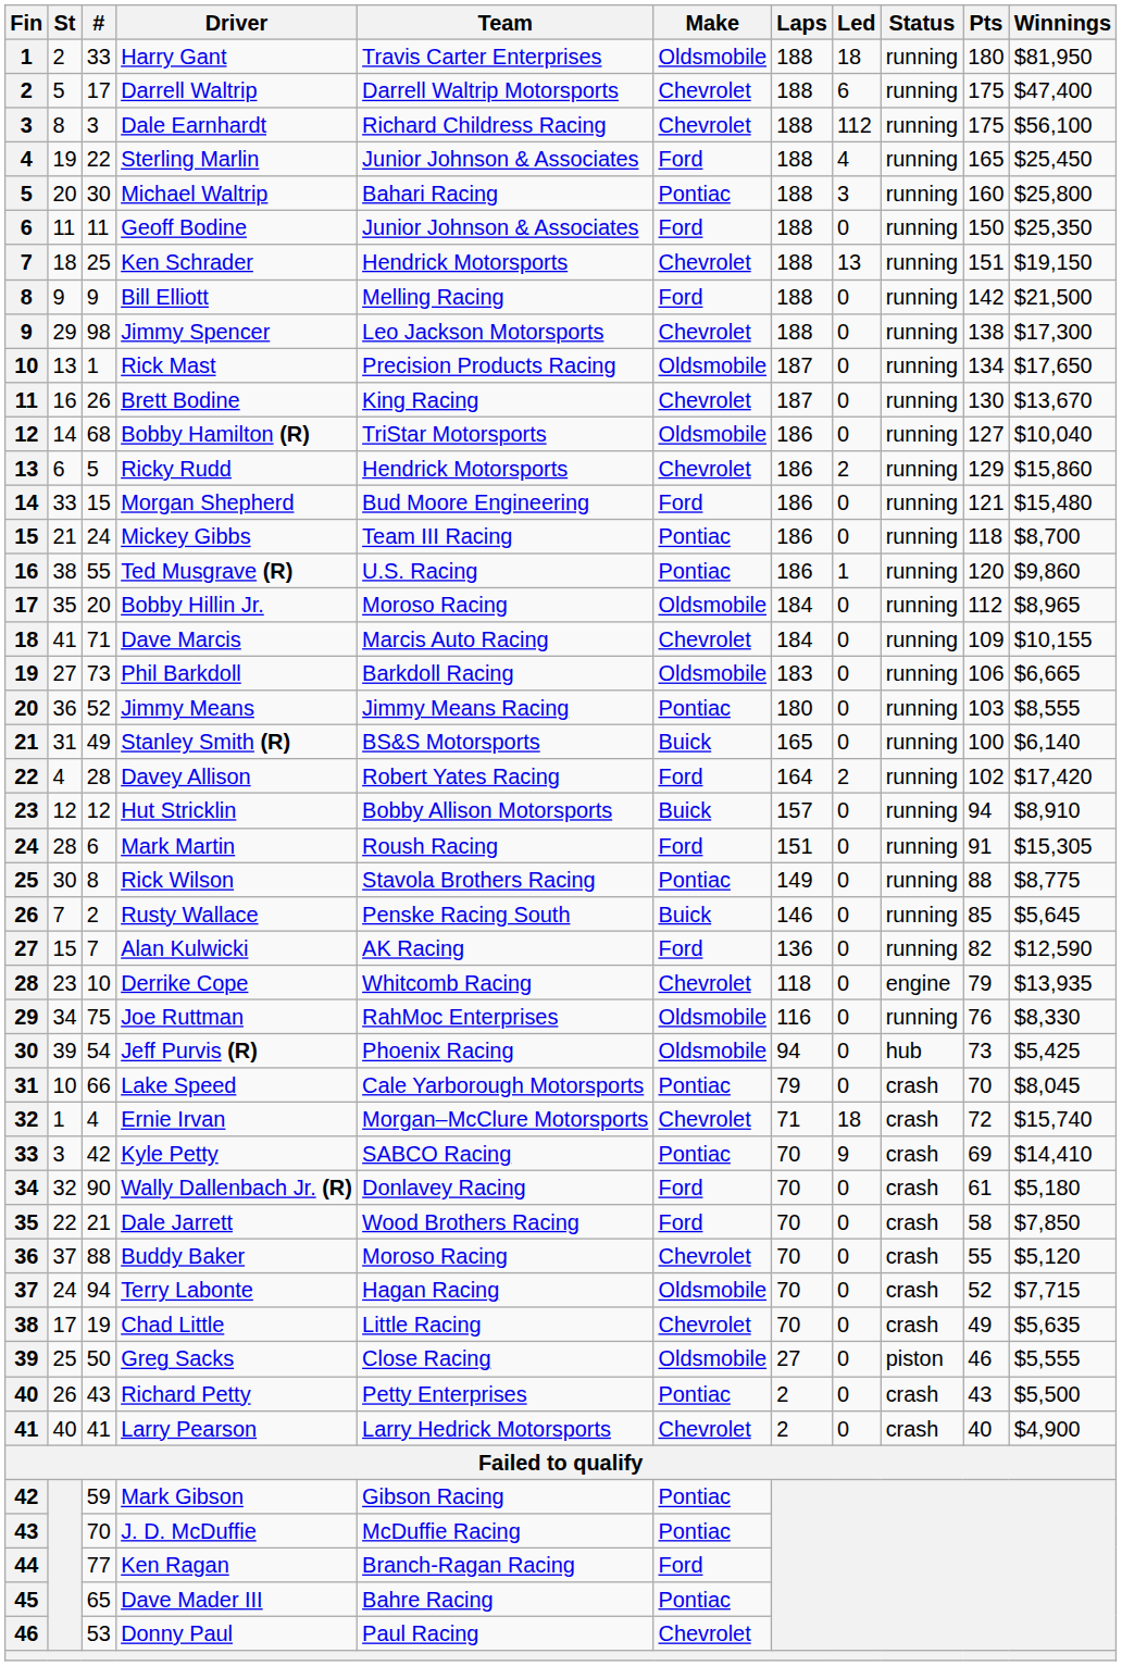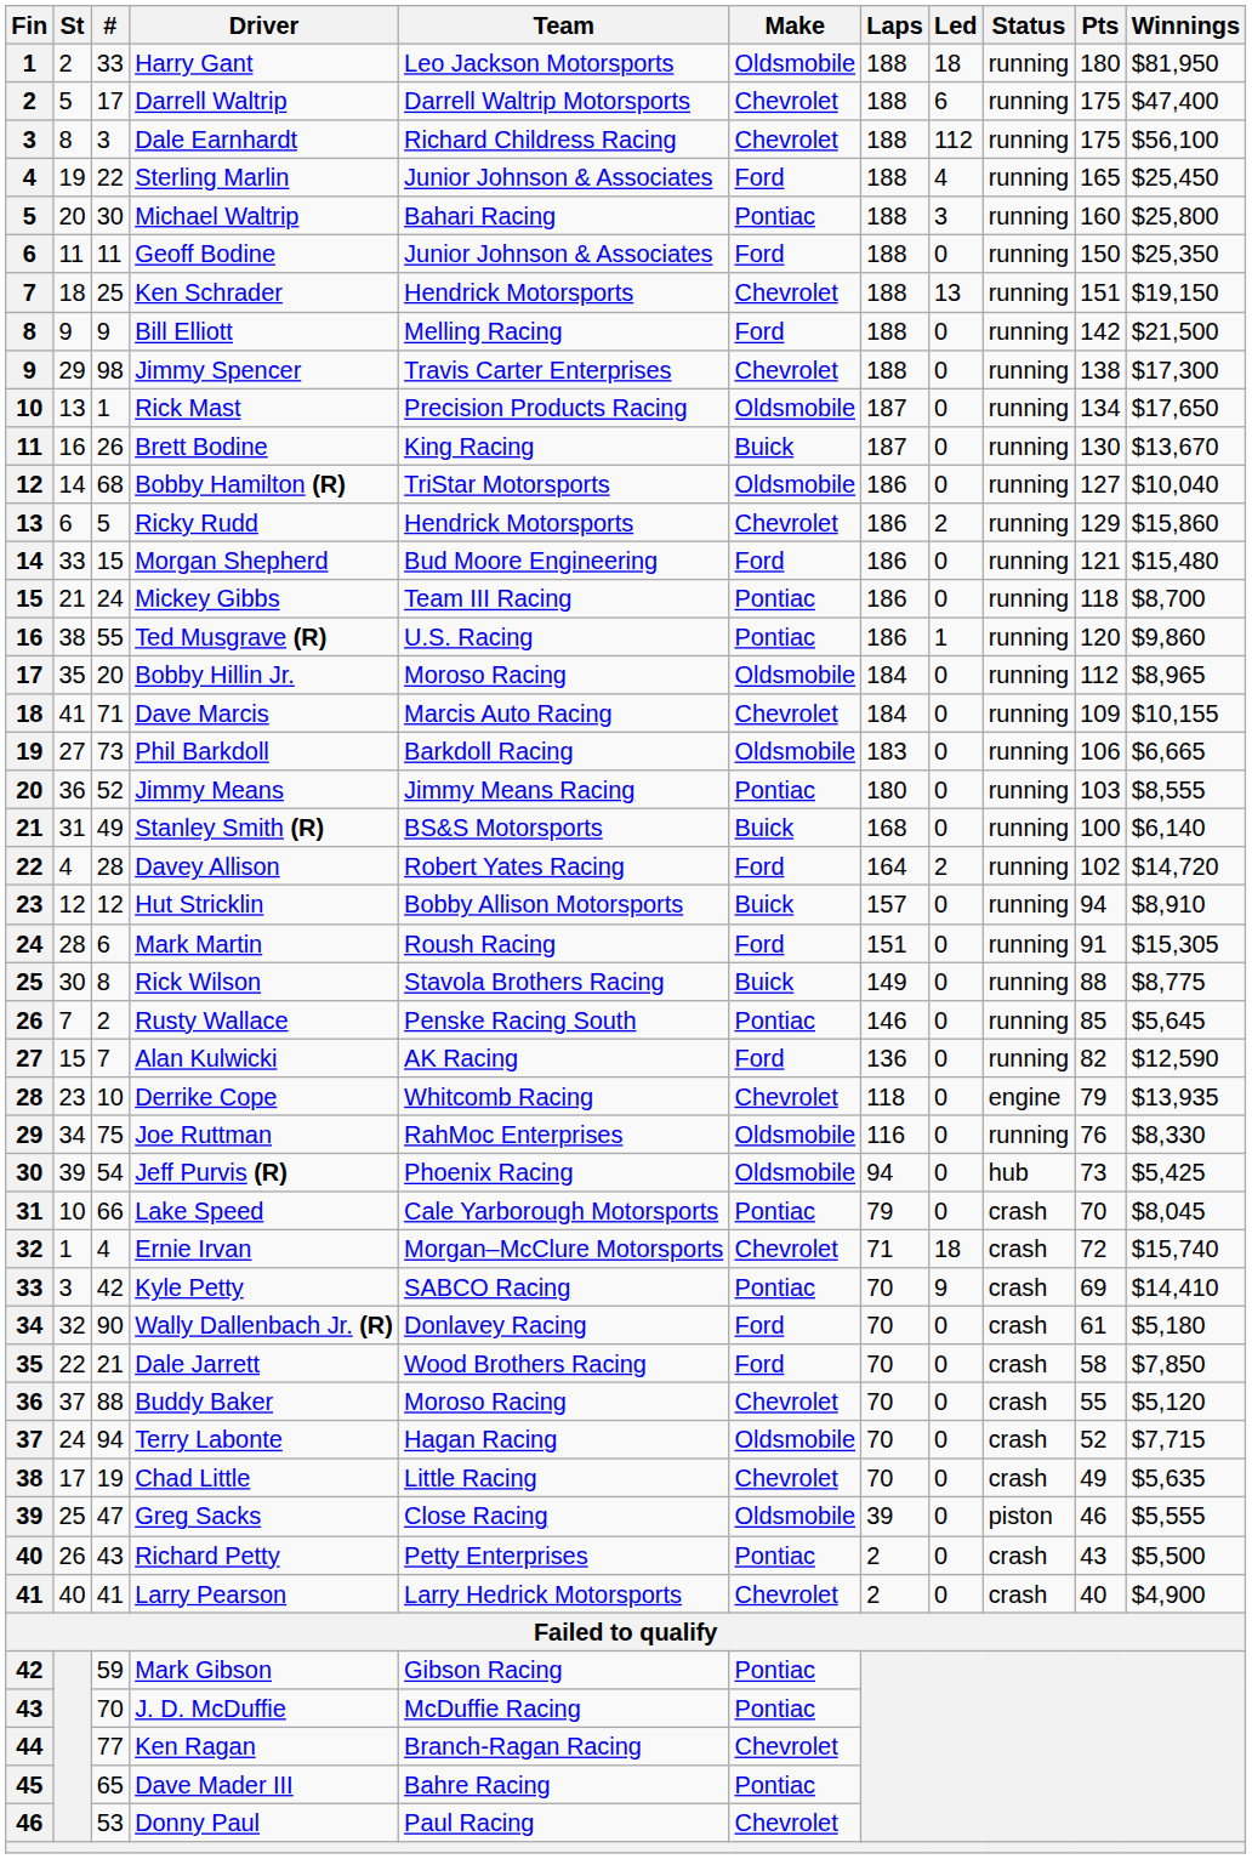 <table class="wikitable" style="font-size:95%">
 <tr>
 <th>Fin</th>
 <th>St</th>
 <th>#</th>
 <th>Driver</th>
 <th>Team</th>
 <th>Make</th>
 <th>Laps</th>
 <th>Led</th>
 <th>Status</th>
 <th>Pts</th>
 <th>Winnings</th>
 </tr>
 <tr>
 <th>1</th>
 <td>2</td>
 <td>33</td>
 <td><a href='#'>Harry Gant</a></td>
-<td><a href='#'>Travis Carter Enterprises</a></td>
+<td><a href='#'>Leo Jackson Motorsports</a></td>
 <td><a href='#'>Oldsmobile</a></td>
 <td>188</td>
 <td>18</td>
 <td>running</td>
 <td>180</td>
 <td>$81,950</td>
 </tr>
 <tr>
 <th>2</th>
 <td>5</td>
 <td>17</td>
 <td><a href='#'>Darrell Waltrip</a></td>
 <td><a href='#'>Darrell Waltrip Motorsports</a></td>
 <td><a href='#'>Chevrolet</a></td>
 <td>188</td>
 <td>6</td>
 <td>running</td>
 <td>175</td>
 <td>$47,400</td>
 </tr>
 <tr>
 <th>3</th>
 <td>8</td>
 <td>3</td>
 <td><a href='#'>Dale Earnhardt</a></td>
 <td><a href='#'>Richard Childress Racing</a></td>
 <td><a href='#'>Chevrolet</a></td>
 <td>188</td>
 <td>112</td>
 <td>running</td>
 <td>175</td>
 <td>$56,100</td>
 </tr>
 <tr>
 <th>4</th>
 <td>19</td>
 <td>22</td>
 <td><a href='#'>Sterling Marlin</a></td>
 <td><a href='#'>Junior Johnson & Associates</a></td>
 <td><a href='#'>Ford</a></td>
 <td>188</td>
 <td>4</td>
 <td>running</td>
 <td>165</td>
 <td>$25,450</td>
 </tr>
 <tr>
 <th>5</th>
 <td>20</td>
 <td>30</td>
 <td><a href='#'>Michael Waltrip</a></td>
 <td><a href='#'>Bahari Racing</a></td>
 <td><a href='#'>Pontiac</a></td>
 <td>188</td>
 <td>3</td>
 <td>running</td>
 <td>160</td>
 <td>$25,800</td>
 </tr>
 <tr>
 <th>6</th>
 <td>11</td>
 <td>11</td>
 <td><a href='#'>Geoff Bodine</a></td>
 <td><a href='#'>Junior Johnson & Associates</a></td>
 <td><a href='#'>Ford</a></td>
 <td>188</td>
 <td>0</td>
 <td>running</td>
 <td>150</td>
 <td>$25,350</td>
 </tr>
 <tr>
 <th>7</th>
 <td>18</td>
 <td>25</td>
 <td><a href='#'>Ken Schrader</a></td>
 <td><a href='#'>Hendrick Motorsports</a></td>
 <td><a href='#'>Chevrolet</a></td>
 <td>188</td>
 <td>13</td>
 <td>running</td>
 <td>151</td>
 <td>$19,150</td>
 </tr>
 <tr>
 <th>8</th>
 <td>9</td>
 <td>9</td>
 <td><a href='#'>Bill Elliott</a></td>
 <td><a href='#'>Melling Racing</a></td>
 <td><a href='#'>Ford</a></td>
 <td>188</td>
 <td>0</td>
 <td>running</td>
 <td>142</td>
 <td>$21,500</td>
 </tr>
 <tr>
 <th>9</th>
 <td>29</td>
 <td>98</td>
 <td><a href='#'>Jimmy Spencer</a></td>
-<td><a href='#'>Leo Jackson Motorsports</a></td>
+<td><a href='#'>Travis Carter Enterprises</a></td>
 <td><a href='#'>Chevrolet</a></td>
 <td>188</td>
 <td>0</td>
 <td>running</td>
 <td>138</td>
 <td>$17,300</td>
 </tr>
 <tr>
 <th>10</th>
 <td>13</td>
 <td>1</td>
 <td><a href='#'>Rick Mast</a></td>
 <td><a href='#'>Precision Products Racing</a></td>
 <td><a href='#'>Oldsmobile</a></td>
 <td>187</td>
 <td>0</td>
 <td>running</td>
 <td>134</td>
 <td>$17,650</td>
 </tr>
 <tr>
 <th>11</th>
 <td>16</td>
 <td>26</td>
 <td><a href='#'>Brett Bodine</a></td>
 <td><a href='#'>King Racing</a></td>
-<td><a href='#'>Chevrolet</a></td>
+<td><a href='#'>Buick</a></td>
 <td>187</td>
 <td>0</td>
 <td>running</td>
 <td>130</td>
 <td>$13,670</td>
 </tr>
 <tr>
 <th>12</th>
 <td>14</td>
 <td>68</td>
 <td><a href='#'>Bobby Hamilton</a> <strong>(R)</strong></td>
 <td><a href='#'>TriStar Motorsports</a></td>
 <td><a href='#'>Oldsmobile</a></td>
 <td>186</td>
 <td>0</td>
 <td>running</td>
 <td>127</td>
 <td>$10,040</td>
 </tr>
 <tr>
 <th>13</th>
 <td>6</td>
 <td>5</td>
 <td><a href='#'>Ricky Rudd</a></td>
 <td><a href='#'>Hendrick Motorsports</a></td>
 <td><a href='#'>Chevrolet</a></td>
 <td>186</td>
 <td>2</td>
 <td>running</td>
 <td>129</td>
 <td>$15,860</td>
 </tr>
 <tr>
 <th>14</th>
 <td>33</td>
 <td>15</td>
 <td><a href='#'>Morgan Shepherd</a></td>
 <td><a href='#'>Bud Moore Engineering</a></td>
 <td><a href='#'>Ford</a></td>
 <td>186</td>
 <td>0</td>
 <td>running</td>
 <td>121</td>
 <td>$15,480</td>
 </tr>
 <tr>
 <th>15</th>
 <td>21</td>
 <td>24</td>
 <td><a href='#'>Mickey Gibbs</a></td>
 <td><a href='#'>Team III Racing</a></td>
 <td><a href='#'>Pontiac</a></td>
 <td>186</td>
 <td>0</td>
 <td>running</td>
 <td>118</td>
 <td>$8,700</td>
 </tr>
 <tr>
 <th>16</th>
 <td>38</td>
 <td>55</td>
 <td><a href='#'>Ted Musgrave</a> <strong>(R)</strong></td>
 <td><a href='#'>U.S. Racing</a></td>
 <td><a href='#'>Pontiac</a></td>
 <td>186</td>
 <td>1</td>
 <td>running</td>
 <td>120</td>
 <td>$9,860</td>
 </tr>
 <tr>
 <th>17</th>
 <td>35</td>
 <td>20</td>
 <td><a href='#'>Bobby Hillin Jr.</a></td>
 <td><a href='#'>Moroso Racing</a></td>
 <td><a href='#'>Oldsmobile</a></td>
 <td>184</td>
 <td>0</td>
 <td>running</td>
 <td>112</td>
 <td>$8,965</td>
 </tr>
 <tr>
 <th>18</th>
 <td>41</td>
 <td>71</td>
 <td><a href='#'>Dave Marcis</a></td>
 <td><a href='#'>Marcis Auto Racing</a></td>
 <td><a href='#'>Chevrolet</a></td>
 <td>184</td>
 <td>0</td>
 <td>running</td>
 <td>109</td>
 <td>$10,155</td>
 </tr>
 <tr>
 <th>19</th>
 <td>27</td>
 <td>73</td>
 <td><a href='#'>Phil Barkdoll</a></td>
 <td><a href='#'>Barkdoll Racing</a></td>
 <td><a href='#'>Oldsmobile</a></td>
 <td>183</td>
 <td>0</td>
 <td>running</td>
 <td>106</td>
 <td>$6,665</td>
 </tr>
 <tr>
 <th>20</th>
 <td>36</td>
 <td>52</td>
 <td><a href='#'>Jimmy Means</a></td>
 <td><a href='#'>Jimmy Means Racing</a></td>
 <td><a href='#'>Pontiac</a></td>
 <td>180</td>
 <td>0</td>
 <td>running</td>
 <td>103</td>
 <td>$8,555</td>
 </tr>
 <tr>
 <th>21</th>
 <td>31</td>
 <td>49</td>
 <td><a href='#'>Stanley Smith</a> <strong>(R)</strong></td>
 <td><a href='#'>BS&S Motorsports</a></td>
 <td><a href='#'>Buick</a></td>
-<td>165</td>
+<td>168</td>
 <td>0</td>
 <td>running</td>
 <td>100</td>
 <td>$6,140</td>
 </tr>
 <tr>
 <th>22</th>
 <td>4</td>
 <td>28</td>
 <td><a href='#'>Davey Allison</a></td>
 <td><a href='#'>Robert Yates Racing</a></td>
 <td><a href='#'>Ford</a></td>
 <td>164</td>
 <td>2</td>
 <td>running</td>
 <td>102</td>
-<td>$17,420</td>
+<td>$14,720</td>
 </tr>
 <tr>
 <th>23</th>
 <td>12</td>
 <td>12</td>
 <td><a href='#'>Hut Stricklin</a></td>
 <td><a href='#'>Bobby Allison Motorsports</a></td>
 <td><a href='#'>Buick</a></td>
 <td>157</td>
 <td>0</td>
 <td>running</td>
 <td>94</td>
 <td>$8,910</td>
 </tr>
 <tr>
 <th>24</th>
 <td>28</td>
 <td>6</td>
 <td><a href='#'>Mark Martin</a></td>
 <td><a href='#'>Roush Racing</a></td>
 <td><a href='#'>Ford</a></td>
 <td>151</td>
 <td>0</td>
 <td>running</td>
 <td>91</td>
 <td>$15,305</td>
 </tr>
 <tr>
 <th>25</th>
 <td>30</td>
 <td>8</td>
 <td><a href='#'>Rick Wilson</a></td>
 <td><a href='#'>Stavola Brothers Racing</a></td>
-<td><a href='#'>Pontiac</a></td>
+<td><a href='#'>Buick</a></td>
 <td>149</td>
 <td>0</td>
 <td>running</td>
 <td>88</td>
 <td>$8,775</td>
 </tr>
 <tr>
 <th>26</th>
 <td>7</td>
 <td>2</td>
 <td><a href='#'>Rusty Wallace</a></td>
 <td><a href='#'>Penske Racing South</a></td>
-<td><a href='#'>Buick</a></td>
+<td><a href='#'>Pontiac</a></td>
 <td>146</td>
 <td>0</td>
 <td>running</td>
 <td>85</td>
 <td>$5,645</td>
 </tr>
 <tr>
 <th>27</th>
 <td>15</td>
 <td>7</td>
 <td><a href='#'>Alan Kulwicki</a></td>
 <td><a href='#'>AK Racing</a></td>
 <td><a href='#'>Ford</a></td>
 <td>136</td>
 <td>0</td>
 <td>running</td>
 <td>82</td>
 <td>$12,590</td>
 </tr>
 <tr>
 <th>28</th>
 <td>23</td>
 <td>10</td>
 <td><a href='#'>Derrike Cope</a></td>
 <td><a href='#'>Whitcomb Racing</a></td>
 <td><a href='#'>Chevrolet</a></td>
 <td>118</td>
 <td>0</td>
 <td>engine</td>
 <td>79</td>
 <td>$13,935</td>
 </tr>
 <tr>
 <th>29</th>
 <td>34</td>
 <td>75</td>
 <td><a href='#'>Joe Ruttman</a></td>
 <td><a href='#'>RahMoc Enterprises</a></td>
 <td><a href='#'>Oldsmobile</a></td>
 <td>116</td>
 <td>0</td>
 <td>running</td>
 <td>76</td>
 <td>$8,330</td>
 </tr>
 <tr>
 <th>30</th>
 <td>39</td>
 <td>54</td>
 <td><a href='#'>Jeff Purvis</a> <strong>(R)</strong></td>
 <td><a href='#'>Phoenix Racing</a></td>
 <td><a href='#'>Oldsmobile</a></td>
 <td>94</td>
 <td>0</td>
 <td>hub</td>
 <td>73</td>
 <td>$5,425</td>
 </tr>
 <tr>
 <th>31</th>
 <td>10</td>
 <td>66</td>
 <td><a href='#'>Lake Speed</a></td>
 <td><a href='#'>Cale Yarborough Motorsports</a></td>
 <td><a href='#'>Pontiac</a></td>
 <td>79</td>
 <td>0</td>
 <td>crash</td>
 <td>70</td>
 <td>$8,045</td>
 </tr>
 <tr>
 <th>32</th>
 <td>1</td>
 <td>4</td>
 <td><a href='#'>Ernie Irvan</a></td>
 <td><a href='#'>Morgan–McClure Motorsports</a></td>
 <td><a href='#'>Chevrolet</a></td>
 <td>71</td>
 <td>18</td>
 <td>crash</td>
 <td>72</td>
 <td>$15,740</td>
 </tr>
 <tr>
 <th>33</th>
 <td>3</td>
 <td>42</td>
 <td><a href='#'>Kyle Petty</a></td>
 <td><a href='#'>SABCO Racing</a></td>
 <td><a href='#'>Pontiac</a></td>
 <td>70</td>
 <td>9</td>
 <td>crash</td>
 <td>69</td>
 <td>$14,410</td>
 </tr>
 <tr>
 <th>34</th>
 <td>32</td>
 <td>90</td>
 <td><a href='#'>Wally Dallenbach Jr.</a> <strong>(R)</strong></td>
 <td><a href='#'>Donlavey Racing</a></td>
 <td><a href='#'>Ford</a></td>
 <td>70</td>
 <td>0</td>
 <td>crash</td>
 <td>61</td>
 <td>$5,180</td>
 </tr>
 <tr>
 <th>35</th>
 <td>22</td>
 <td>21</td>
 <td><a href='#'>Dale Jarrett</a></td>
 <td><a href='#'>Wood Brothers Racing</a></td>
 <td><a href='#'>Ford</a></td>
 <td>70</td>
 <td>0</td>
 <td>crash</td>
 <td>58</td>
 <td>$7,850</td>
 </tr>
 <tr>
 <th>36</th>
 <td>37</td>
 <td>88</td>
 <td><a href='#'>Buddy Baker</a></td>
 <td><a href='#'>Moroso Racing</a></td>
 <td><a href='#'>Chevrolet</a></td>
 <td>70</td>
 <td>0</td>
 <td>crash</td>
 <td>55</td>
 <td>$5,120</td>
 </tr>
 <tr>
 <th>37</th>
 <td>24</td>
 <td>94</td>
 <td><a href='#'>Terry Labonte</a></td>
 <td><a href='#'>Hagan Racing</a></td>
 <td><a href='#'>Oldsmobile</a></td>
 <td>70</td>
 <td>0</td>
 <td>crash</td>
 <td>52</td>
 <td>$7,715</td>
 </tr>
 <tr>
 <th>38</th>
 <td>17</td>
 <td>19</td>
 <td><a href='#'>Chad Little</a></td>
 <td><a href='#'>Little Racing</a></td>
 <td><a href='#'>Chevrolet</a></td>
 <td>70</td>
 <td>0</td>
 <td>crash</td>
 <td>49</td>
 <td>$5,635</td>
 </tr>
 <tr>
 <th>39</th>
 <td>25</td>
-<td>50</td>
+<td>47</td>
 <td><a href='#'>Greg Sacks</a></td>
 <td><a href='#'>Close Racing</a></td>
 <td><a href='#'>Oldsmobile</a></td>
-<td>27</td>
+<td>39</td>
 <td>0</td>
 <td>piston</td>
 <td>46</td>
 <td>$5,555</td>
 </tr>
 <tr>
 <th>40</th>
 <td>26</td>
 <td>43</td>
 <td><a href='#'>Richard Petty</a></td>
 <td><a href='#'>Petty Enterprises</a></td>
 <td><a href='#'>Pontiac</a></td>
 <td>2</td>
 <td>0</td>
 <td>crash</td>
 <td>43</td>
 <td>$5,500</td>
 </tr>
 <tr>
 <th>41</th>
 <td>40</td>
 <td>41</td>
 <td><a href='#'>Larry Pearson</a></td>
 <td><a href='#'>Larry Hedrick Motorsports</a></td>
 <td><a href='#'>Chevrolet</a></td>
 <td>2</td>
 <td>0</td>
 <td>crash</td>
 <td>40</td>
 <td>$4,900</td>
 </tr>
 <tr>
 <th colspan="11">Failed to qualify</th>
 </tr>
 <tr>
 <th>42</th>
 <th rowspan="5"></th>
 <td>59</td>
 <td><a href='#'>Mark Gibson</a></td>
 <td><a href='#'>Gibson Racing</a></td>
 <td><a href='#'>Pontiac</a></td>
 <th colspan="5" rowspan="5"></th>
 </tr>
 <tr>
 <th>43</th>
 <td>70</td>
 <td><a href='#'>J. D. McDuffie</a></td>
 <td><a href='#'>McDuffie Racing</a></td>
 <td><a href='#'>Pontiac</a></td>
 </tr>
 <tr>
 <th>44</th>
 <td>77</td>
 <td><a href='#'>Ken Ragan</a></td>
 <td><a href='#'>Branch-Ragan Racing</a></td>
-<td><a href='#'>Ford</a></td>
+<td><a href='#'>Chevrolet</a></td>
 </tr>
 <tr>
 <th>45</th>
 <td>65</td>
 <td><a href='#'>Dave Mader III</a></td>
 <td><a href='#'>Bahre Racing</a></td>
 <td><a href='#'>Pontiac</a></td>
 </tr>
 <tr>
 <th>46</th>
 <td>53</td>
 <td><a href='#'>Donny Paul</a></td>
 <td><a href='#'>Paul Racing</a></td>
 <td><a href='#'>Chevrolet</a></td>
 </tr>
 <tr>
 <th colspan="11"></th>
 </tr>
 </table>
